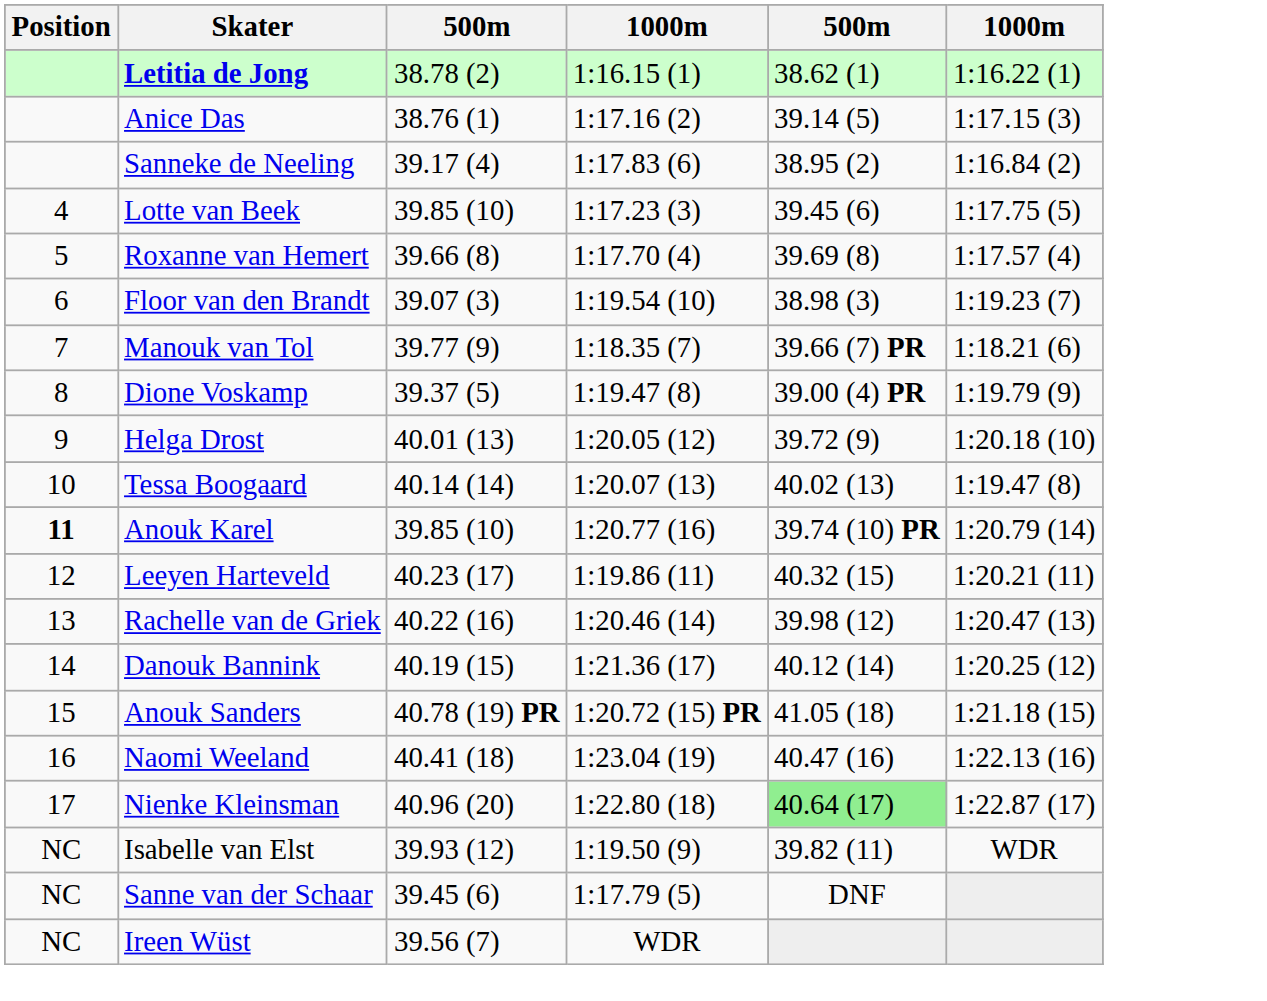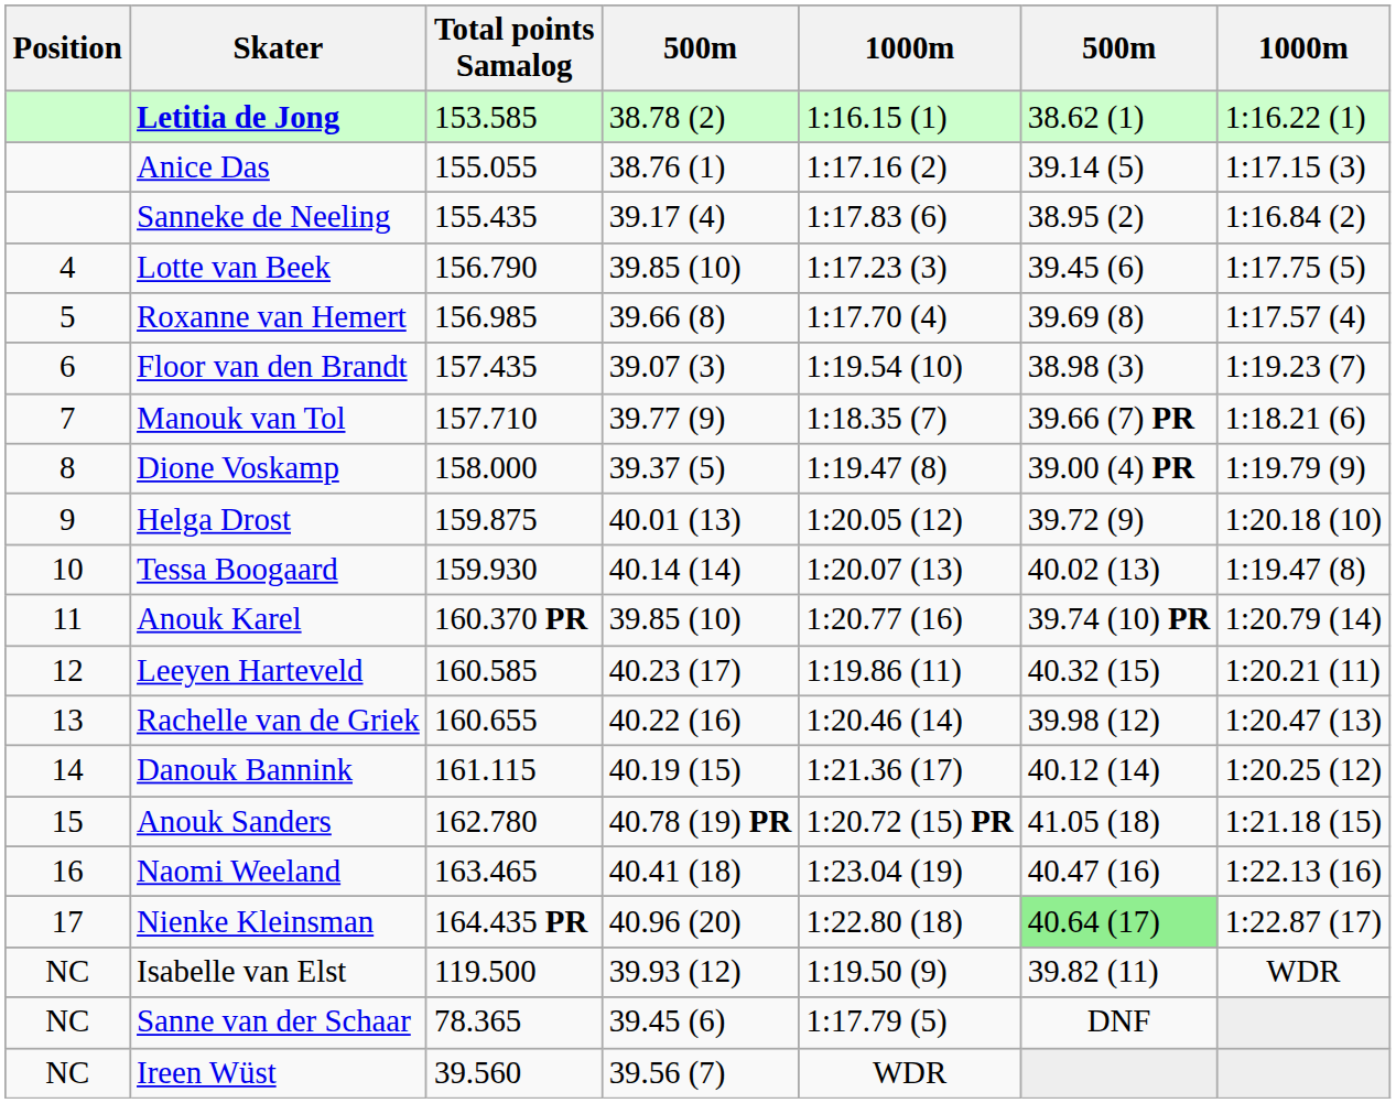 <table class="wikitable">
 <tr>
 <th>Position</th>
 <th>Skater</th>
+<th>Total points <br> Samalog</th>
 <th>500m</th>
 <th>1000m</th>
 <th>500m</th>
 <th>1000m</th>
 </tr>
 <tr bgcolor=ccffcc>
 <td style="text-align:center"></td>
 <td><strong><a href='#'>Letitia de Jong</a></strong></td>
+<td>153.585</td>
 <td>38.78 (2)</td>
 <td>1:16.15 (1)</td>
 <td>38.62 (1)</td>
 <td>1:16.22 (1)</td>
 </tr>
 <tr>
 <td style="text-align:center"></td>
 <td><a href='#'>Anice Das</a></td>
+<td>155.055</td>
 <td>38.76 (1)</td>
 <td>1:17.16 (2)</td>
 <td>39.14 (5)</td>
 <td>1:17.15 (3)</td>
 </tr>
 <tr>
 <td style="text-align:center"></td>
 <td><a href='#'>Sanneke de Neeling</a></td>
+<td>155.435</td>
 <td>39.17 (4)</td>
 <td>1:17.83 (6)</td>
 <td>38.95 (2)</td>
 <td>1:16.84 (2)</td>
 </tr>
 <tr>
 <td style="text-align:center">4</td>
 <td><a href='#'>Lotte van Beek</a></td>
+<td>156.790</td>
 <td>39.85 (10)</td>
 <td>1:17.23 (3)</td>
 <td>39.45 (6)</td>
 <td>1:17.75 (5)</td>
 </tr>
 <tr>
 <td style="text-align:center">5</td>
 <td><a href='#'>Roxanne van Hemert</a></td>
+<td>156.985</td>
 <td>39.66 (8)</td>
 <td>1:17.70 (4)</td>
 <td>39.69 (8)</td>
 <td>1:17.57 (4)</td>
 </tr>
 <tr>
 <td style="text-align:center">6</td>
 <td><a href='#'>Floor van den Brandt</a></td>
+<td>157.435</td>
 <td>39.07 (3)</td>
 <td>1:19.54 (10)</td>
 <td>38.98 (3)</td>
 <td>1:19.23 (7)</td>
 </tr>
 <tr>
 <td style="text-align:center">7</td>
 <td><a href='#'>Manouk van Tol</a></td>
+<td>157.710</td>
 <td>39.77 (9)</td>
 <td>1:18.35 (7)</td>
 <td>39.66 (7) <strong>PR</strong></td>
 <td>1:18.21 (6)</td>
 </tr>
 <tr>
 <td style="text-align:center">8</td>
 <td><a href='#'>Dione Voskamp</a></td>
+<td>158.000</td>
 <td>39.37 (5)</td>
 <td>1:19.47 (8)</td>
 <td>39.00 (4) <strong>PR</strong></td>
 <td>1:19.79 (9)</td>
 </tr>
 <tr>
 <td style="text-align:center">9</td>
 <td><a href='#'>Helga Drost</a></td>
+<td>159.875</td>
 <td>40.01 (13)</td>
 <td>1:20.05 (12)</td>
 <td>39.72 (9)</td>
 <td>1:20.18 (10)</td>
 </tr>
 <tr>
 <td style="text-align:center">10</td>
 <td><a href='#'>Tessa Boogaard</a></td>
+<td>159.930</td>
 <td>40.14 (14)</td>
 <td>1:20.07 (13)</td>
 <td>40.02 (13)</td>
 <td>1:19.47 (8)</td>
 </tr>
 <tr>
-<td style="text-align:center"><strong>11</strong></td>
+<td style="text-align:center">11</td>
 <td><a href='#'>Anouk Karel</a></td>
+<td>160.370 <strong>PR</strong></td>
 <td>39.85 (10)</td>
 <td>1:20.77 (16)</td>
 <td>39.74 (10) <strong>PR</strong></td>
 <td>1:20.79 (14)</td>
 </tr>
 <tr>
 <td style="text-align:center">12</td>
 <td><a href='#'>Leeyen Harteveld</a></td>
+<td>160.585</td>
 <td>40.23 (17)</td>
 <td>1:19.86 (11)</td>
 <td>40.32 (15)</td>
 <td>1:20.21 (11)</td>
 </tr>
 <tr>
 <td style="text-align:center">13</td>
 <td><a href='#'>Rachelle van de Griek</a></td>
+<td>160.655</td>
 <td>40.22 (16)</td>
 <td>1:20.46 (14)</td>
 <td>39.98 (12)</td>
 <td>1:20.47 (13)</td>
 </tr>
 <tr>
 <td style="text-align:center">14</td>
 <td><a href='#'>Danouk Bannink</a></td>
+<td>161.115</td>
 <td>40.19 (15)</td>
 <td>1:21.36 (17)</td>
 <td>40.12 (14)</td>
 <td>1:20.25 (12)</td>
 </tr>
 <tr>
 <td style="text-align:center">15</td>
 <td><a href='#'>Anouk Sanders</a></td>
+<td>162.780</td>
 <td>40.78 (19) <strong>PR</strong></td>
 <td>1:20.72 (15) <strong>PR</strong></td>
 <td>41.05 (18)</td>
 <td>1:21.18 (15)</td>
 </tr>
 <tr>
 <td style="text-align:center">16</td>
 <td><a href='#'>Naomi Weeland</a></td>
+<td>163.465</td>
 <td>40.41 (18)</td>
 <td>1:23.04 (19)</td>
 <td>40.47 (16)</td>
 <td>1:22.13 (16)</td>
 </tr>
 <tr>
 <td style="text-align:center">17</td>
 <td><a href='#'>Nienke Kleinsman</a></td>
+<td>164.435 <strong>PR</strong></td>
 <td>40.96 (20)</td>
 <td>1:22.80 (18)</td>
 <td style="background: lightgreen;">40.64 (17)</td>
 <td>1:22.87 (17)</td>
 </tr>
 <tr>
 <td style="text-align:center">NC</td>
 <td>Isabelle van Elst</td>
+<td>119.500</td>
 <td>39.93 (12)</td>
 <td>1:19.50 (9)</td>
 <td>39.82 (11)</td>
 <td style="text-align:center">WDR</td>
 </tr>
 <tr>
 <td style="text-align:center">NC</td>
 <td><a href='#'>Sanne van der Schaar</a></td>
+<td>78.365</td>
 <td>39.45 (6)</td>
 <td>1:17.79 (5)</td>
 <td style="text-align:center">DNF</td>
 <td bgcolor=#EEEEEE></td>
 </tr>
 <tr>
 <td style="text-align:center">NC</td>
 <td><a href='#'>Ireen Wüst</a></td>
+<td>39.560</td>
 <td>39.56 (7)</td>
 <td style="text-align:center">WDR</td>
 <td bgcolor=#EEEEEE></td>
 <td bgcolor=#EEEEEE></td>
 </tr>
 </table>
